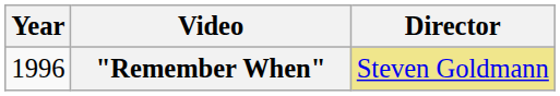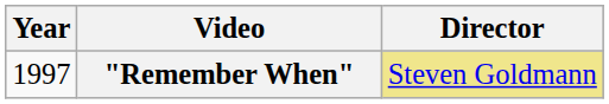 <table class="wikitable plainrowheaders">
 <tr>
 <th>Year</th>
 <th style="width:10em;">Video</th>
 <th>Director</th>
 </tr>
 <tr>
-<td>1996</td>
+<td>1997</td>
 <th scope="row">"Remember When"</th>
 <td style="background: khaki;"><a href='#'>Steven Goldmann</a></td>
 </tr>
 </table>
